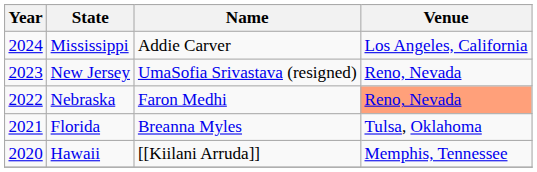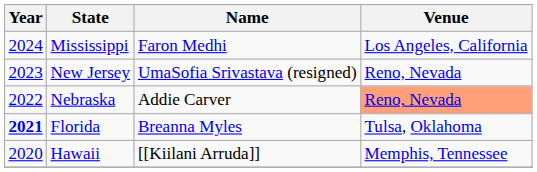 <table class="wikitable" style="text-align:left;">
 <tr>
 <th>Year</th>
 <th>State</th>
 <th>Name</th>
 <th>Venue</th>
 </tr>
 <tr>
 <td><a href='#'>2024</a></td>
 <td><a href='#'>Mississippi</a></td>
-<td>Addie Carver</td>
+<td><a href='#'>Faron Medhi</a></td>
 <td><a href='#'>Los Angeles, California</a></td>
 </tr>
 <tr>
 <td><a href='#'>2023</a></td>
 <td><a href='#'>New Jersey</a></td>
 <td><a href='#'>UmaSofia Srivastava</a> (resigned)</td>
 <td><a href='#'>Reno, Nevada</a></td>
 </tr>
 <tr>
 <td><a href='#'>2022</a></td>
 <td><a href='#'>Nebraska</a></td>
-<td><a href='#'>Faron Medhi</a></td>
+<td>Addie Carver</td>
 <td style="background: lightsalmon;"><a href='#'>Reno, Nevada</a></td>
 </tr>
 <tr>
-<td><a href='#'>2021</a></td>
+<td><strong><a href='#'>2021</a></strong></td>
 <td><a href='#'>Florida</a></td>
 <td><a href='#'>Breanna Myles</a></td>
 <td><a href='#'>Tulsa</a>, <a href='#'>Oklahoma</a></td>
 </tr>
 <tr>
 <td><a href='#'>2020</a></td>
 <td><a href='#'>Hawaii</a></td>
 <td>[[Kiilani Arruda]]</td>
 <td><a href='#'>Memphis, Tennessee</a></td>
 </tr>
 <tr>
 </tr>
 </table>
